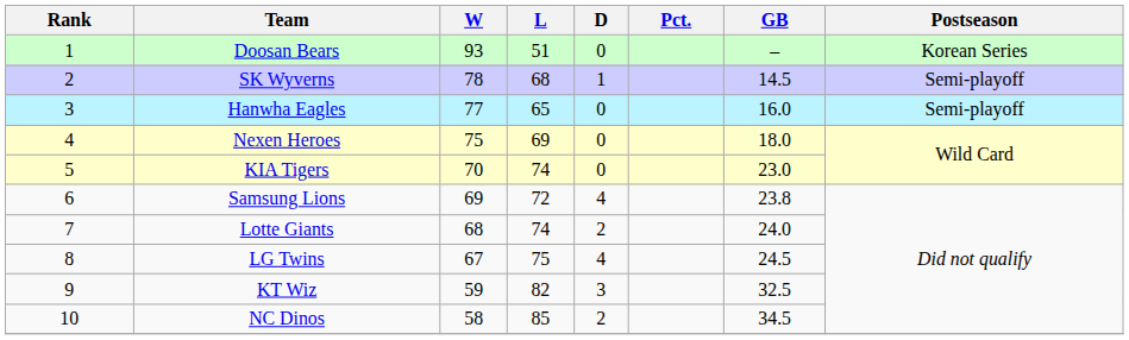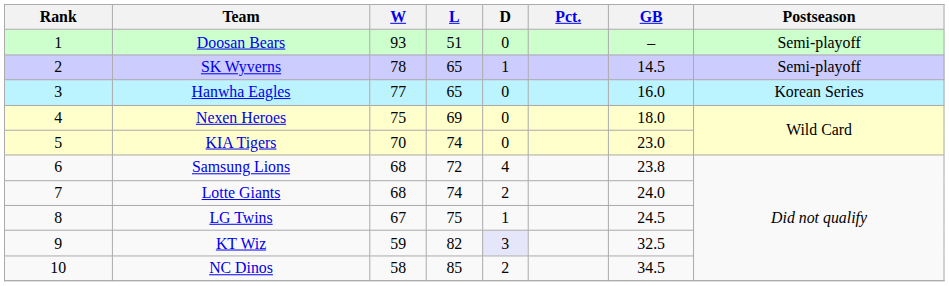 <table class="wikitable" style="text-align:center; width:60%;">
 <tr>
 <th>Rank</th>
 <th>Team</th>
 <th><a href='#'>W</a></th>
 <th><a href='#'>L</a></th>
 <th>D</th>
 <th><a href='#'>Pct.</a></th>
 <th><a href='#'>GB</a></th>
 <th>Postseason</th>
 </tr>
 <tr style="background-color:#ccffcc;">
 <td>1</td>
 <td><a href='#'>Doosan Bears</a></td>
 <td>93</td>
 <td>51</td>
 <td>0</td>
 <td></td>
 <td>–</td>
-<td>Korean Series</td>
+<td>Semi-playoff</td>
 </tr>
 <tr style="background-color:#ccccff;">
 <td>2</td>
 <td><a href='#'>SK Wyverns</a></td>
 <td>78</td>
-<td>68</td>
+<td>65</td>
 <td>1</td>
 <td></td>
 <td>14.5</td>
 <td>Semi-playoff</td>
 </tr>
 <tr style="background-color:#BBF3FF;">
 <td>3</td>
 <td><a href='#'>Hanwha Eagles</a></td>
 <td>77</td>
 <td>65</td>
 <td>0</td>
 <td></td>
 <td>16.0</td>
-<td>Semi-playoff</td>
+<td>Korean Series</td>
 </tr>
 <tr style="background-color:#ffffcc;">
 <td>4</td>
 <td><a href='#'>Nexen Heroes</a></td>
 <td>75</td>
 <td>69</td>
 <td>0</td>
 <td></td>
 <td>18.0</td>
 <td rowspan="2">Wild Card</td>
 </tr>
 <tr style="background-color:#ffffcc;">
 <td>5</td>
 <td><a href='#'>KIA Tigers</a></td>
 <td>70</td>
 <td>74</td>
 <td>0</td>
 <td></td>
 <td>23.0</td>
 </tr>
 <tr>
 <td>6</td>
 <td><a href='#'>Samsung Lions</a></td>
-<td>69</td>
+<td>68</td>
 <td>72</td>
 <td>4</td>
 <td></td>
 <td>23.8</td>
 <td rowspan="5"><em>Did not qualify</em></td>
 </tr>
 <tr>
 <td>7</td>
 <td><a href='#'>Lotte Giants</a></td>
 <td>68</td>
 <td>74</td>
 <td>2</td>
 <td></td>
 <td>24.0</td>
 </tr>
 <tr>
 <td>8</td>
 <td><a href='#'>LG Twins</a></td>
 <td>67</td>
 <td>75</td>
-<td>4</td>
+<td>1</td>
 <td></td>
 <td>24.5</td>
 </tr>
 <tr>
 <td>9</td>
 <td><a href='#'>KT Wiz</a></td>
 <td>59</td>
 <td>82</td>
-<td>3</td>
+<td style="background: lavender;">3</td>
 <td></td>
 <td>32.5</td>
 </tr>
 <tr>
 <td>10</td>
 <td><a href='#'>NC Dinos</a></td>
 <td>58</td>
 <td>85</td>
 <td>2</td>
 <td></td>
 <td>34.5</td>
 </tr>
 <tr>
 </tr>
 </table>
